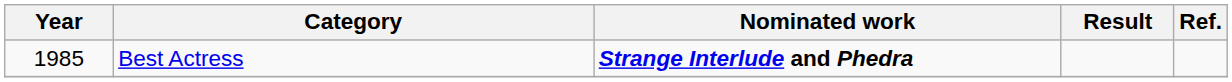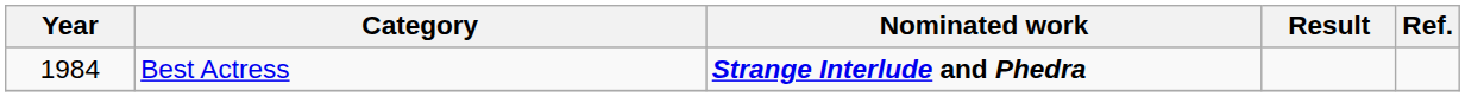 <table class="wikitable">
 <tr>
 <th scope="col" style="width:5em;">Year</th>
 <th scope="col" style="width:26em;">Category</th>
 <th scope="col" style="width:25em;">Nominated work</th>
 <th scope="col" style="width:5em;">Result</th>
 <th>Ref.</th>
 </tr>
 <tr>
-<td style="text-align:center;">1985</td>
+<td style="text-align:center;">1984</td>
 <td><a href='#'>Best Actress</a></td>
 <td><strong><em><a href='#'>Strange Interlude</a></em> and <em>Phedra</em></strong></td>
 <td></td>
 <td></td>
 </tr>
 <tr>
 </tr>
 </table>
